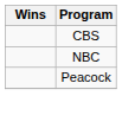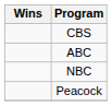 <table class="wikitable" style="text-align: center;">
 <tr>
 <th scope="col" width="55">Wins</th>
 <th scope="col" align="center">Program</th>
 </tr>
 <tr>
 <td scope="row"></td>
 <td>CBS</td>
+</tr>
+<tr>
+<td scope="row"></td>
+<td>ABC</td>
 </tr>
 <tr>
 <td scope="row"></td>
 <td>NBC</td>
 </tr>
 <tr>
 <td scope="row"></td>
 <td>Peacock</td>
 </tr>
 <tr>
 </tr>
 </table>
